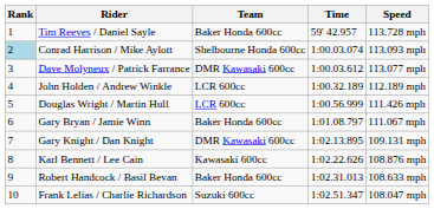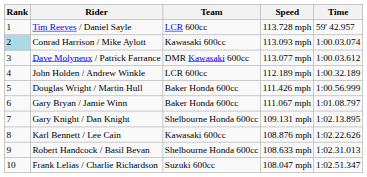 <table class="wikitable" style="font-size: 95%;">
 <tr style="background:#efefef;">
 <th>Rank</th>
 <th>Rider</th>
 <th>Team</th>
+<th>Speed</th>
 <th>Time</th>
-<th>Speed</th>
 </tr>
 <tr>
 <td>1</td>
 <td> <a href='#'>Tim Reeves</a> /  Daniel Sayle</td>
-<td>Baker Honda 600cc</td>
+<td><a href='#'>LCR</a> 600cc</td>
+<td>113.728 mph</td>
 <td>59' 42.957</td>
-<td>113.728 mph</td>
 </tr>
 <tr>
 <td style="background: lightblue;">2</td>
 <td> Conrad Harrison /  Mike Aylott</td>
-<td>Shelbourne Honda 600cc</td>
+<td>Kawasaki 600cc</td>
+<td>113.093 mph</td>
 <td>1:00.03.074</td>
-<td>113.093 mph</td>
 </tr>
 <tr>
 <td>3</td>
 <td> <a href='#'>Dave Molyneux</a> /  Patrick Farrance</td>
 <td>DMR <a href='#'>Kawasaki</a> 600cc</td>
+<td>113.077 mph</td>
 <td>1:00.03.612</td>
-<td>113.077 mph</td>
 </tr>
 <tr>
 <td>4</td>
 <td> John Holden /  Andrew Winkle</td>
 <td>LCR 600cc</td>
+<td>112.189 mph</td>
 <td>1:00.32.189</td>
-<td>112.189 mph</td>
 </tr>
 <tr>
 <td>5</td>
 <td> Douglas Wright /  Martin Hull</td>
-<td><a href='#'>LCR</a> 600cc</td>
+<td>Baker Honda 600cc</td>
+<td>111.426 mph</td>
 <td>1:00.56.999</td>
-<td>111.426 mph</td>
 </tr>
 <tr>
 <td>6</td>
 <td> Gary Bryan /  Jamie Winn</td>
 <td>Baker Honda 600cc</td>
+<td>111.067 mph</td>
 <td>1:01.08.797</td>
-<td>111.067 mph</td>
 </tr>
 <tr>
 <td>7</td>
 <td> Gary Knight /  Dan Knight</td>
-<td>DMR <a href='#'>Kawasaki</a>  600cc</td>
+<td>Shelbourne Honda 600cc</td>
+<td>109.131 mph</td>
 <td>1:02.13.895</td>
-<td>109.131 mph</td>
 </tr>
 <tr>
 <td>8</td>
 <td> Karl Bennett /  Lee Cain</td>
 <td>Kawasaki 600cc</td>
+<td>108.876 mph</td>
 <td>1:02.22.626</td>
-<td>108.876 mph</td>
 </tr>
 <tr>
 <td>9</td>
 <td> Robert Handcock /  Basil Bevan</td>
-<td>Baker Honda 600cc</td>
+<td>Shelbourne Honda 600cc</td>
+<td>108.633 mph</td>
 <td>1:02.31.013</td>
-<td>108.633 mph</td>
 </tr>
 <tr>
 <td>10</td>
 <td> Frank Lelias /  Charlie Richardson</td>
 <td>Suzuki 600cc</td>
+<td>108.047 mph</td>
 <td>1:02.51.347</td>
-<td>108.047 mph</td>
 </tr>
 </table>
